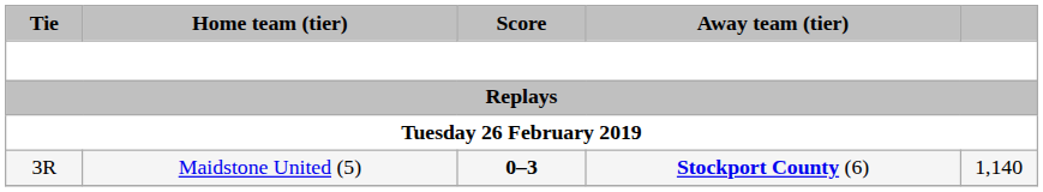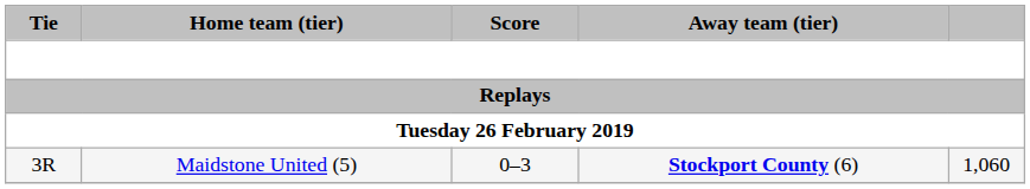 <table class="wikitable" style="width: 700px; background:WhiteSmoke; text-align:center; font-size:90%">
 <tr>
 <td scope="col" style="width:  7.50%; background:silver;"><strong>Tie</strong></td>
 <td scope="col" style="width: 36.25%; background:silver;"><strong>Home team (tier)</strong></td>
 <td scope="col" style="width: 12.50%; background:silver;"><strong>Score</strong></td>
 <td scope="col" style="width: 36.25%; background:silver;"><strong>Away team (tier)</strong></td>
 <td scope="col" style="width:  7.50%; background:silver;"><strong></strong></td>
 </tr>
 <tr>
 <td colspan="5" style="height: 20px; background:White;"></td>
 </tr>
 <tr>
 <td colspan="5" style= background:Silver><strong>Replays</strong></td>
 </tr>
 <tr>
 <td colspan="5" style= background:White><strong>Tuesday 26 February 2019</strong></td>
 </tr>
 <tr>
 <td>3R</td>
 <td><a href='#'>Maidstone United</a> (5)</td>
-<td><strong>0–3</strong></td>
+<td>0–3</td>
 <td><strong><a href='#'>Stockport County</a></strong> (6)</td>
-<td>1,140</td>
+<td>1,060</td>
 </tr>
 <tr>
 </tr>
 </table>
